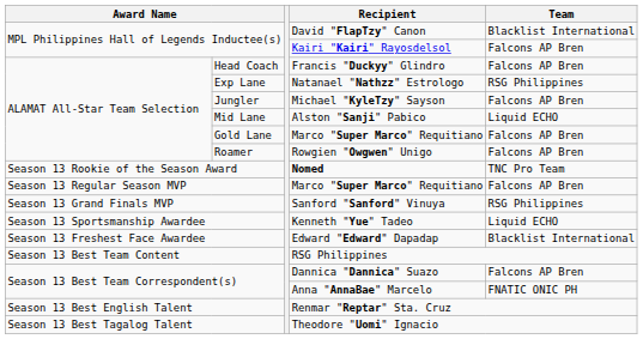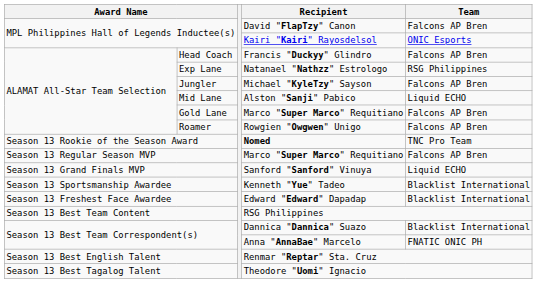 <table class="wikitable mw-collapsible">
 <tr>
 <th colspan="2">Award Name</th>
 <th rowspan="19"></th>
 <th>Recipient</th>
 <th>Team</th>
 </tr>
 <tr>
 <td colspan="2" rowspan="2">MPL Philippines Hall of Legends Inductee(s)</td>
 <td>David "<strong>FlapTzy</strong>" Canon</td>
-<td>Blacklist International</td>
+<td>Falcons AP Bren</td>
 </tr>
 <tr>
 <td><a href='#'>Kairi "<strong>Kairi</strong>" Rayosdelsol</a></td>
-<td>Falcons AP Bren</td>
+<td><a href='#'>ONIC Esports</a></td>
 </tr>
 <tr>
 <td rowspan="6">ALAMAT All-Star Team Selection</td>
 <td>Head Coach</td>
 <td>Francis "<strong>Duckyy</strong>" Glindro</td>
 <td>Falcons AP Bren</td>
 </tr>
 <tr>
 <td>Exp Lane</td>
 <td>Natanael "<strong>Nathzz</strong>" Estrologo</td>
 <td>RSG Philippines</td>
 </tr>
 <tr>
 <td>Jungler</td>
 <td>Michael "<strong>KyleTzy</strong>" Sayson</td>
 <td>Falcons AP Bren</td>
 </tr>
 <tr>
 <td>Mid Lane</td>
 <td>Alston "<strong>Sanji</strong>" Pabico</td>
 <td>Liquid ECHO</td>
 </tr>
 <tr>
 <td>Gold Lane</td>
 <td>Marco "<strong>Super Marco</strong>" Requitiano</td>
 <td>Falcons AP Bren</td>
 </tr>
 <tr>
 <td>Roamer</td>
 <td>Rowgien "<strong>Owgwen</strong>" Unigo</td>
 <td>Falcons AP Bren</td>
 </tr>
 <tr>
 <td colspan="2">Season 13 Rookie of the Season Award</td>
 <td><strong>Nomed</strong></td>
 <td>TNC Pro Team</td>
 </tr>
 <tr>
 <td colspan="2">Season 13 Regular Season MVP</td>
 <td>Marco "<strong>Super Marco</strong>" Requitiano</td>
 <td>Falcons AP Bren</td>
 </tr>
 <tr>
 <td colspan="2">Season 13 Grand Finals MVP</td>
 <td>Sanford "<strong>Sanford</strong>" Vinuya</td>
-<td>RSG Philippines</td>
+<td>Liquid ECHO</td>
 </tr>
 <tr>
 <td colspan="2">Season 13 Sportsmanship Awardee</td>
 <td>Kenneth "<strong>Yue</strong>" Tadeo</td>
-<td>Liquid ECHO</td>
+<td>Blacklist International</td>
 </tr>
 <tr>
 <td colspan="2">Season 13 Freshest Face Awardee</td>
 <td>Edward "<strong>Edward</strong>" Dapadap</td>
 <td>Blacklist International</td>
 </tr>
 <tr>
 <td colspan="2">Season 13 Best Team Content</td>
 <td colspan="2">RSG Philippines</td>
 </tr>
 <tr>
 <td colspan="2" rowspan="2">Season 13 Best Team Correspondent(s)</td>
 <td>Dannica "<strong>Dannica</strong>" Suazo</td>
-<td>Falcons AP Bren</td>
+<td>Blacklist International</td>
 </tr>
 <tr>
 <td>Anna "<strong>AnnaBae</strong>" Marcelo</td>
 <td>FNATIC ONIC PH</td>
 </tr>
 <tr>
 <td colspan="2">Season 13 Best English Talent</td>
 <td colspan="2">Renmar "<strong>Reptar</strong>" Sta. Cruz</td>
 </tr>
 <tr>
 <td colspan="2">Season 13 Best Tagalog Talent</td>
 <td colspan="2">Theodore "<strong>Uomi</strong>" Ignacio</td>
 </tr>
 </table>
